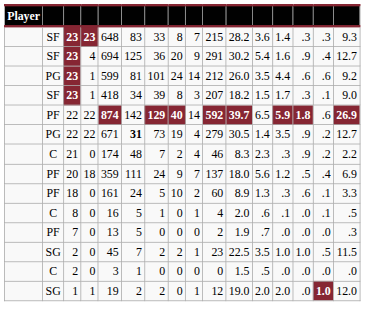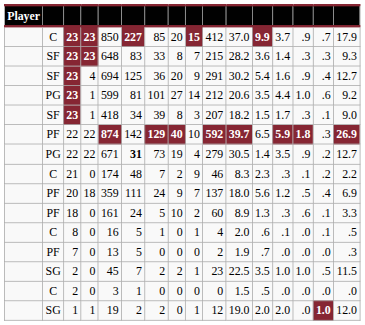 <table class="wikitable sortable" style="font-size: 95%; text-align:right;">
 <tr>
 <th style="background:#010101; color:#FFFFFF; border-top:#862633 3px solid; border-bottom:#862633 3px solid;">Player</th>
 <th style="background:#010101; color:#FFFFFF; border-top:#862633 3px solid; border-bottom:#862633 3px solid;"></th>
 <th style="background:#010101; color:#FFFFFF; border-top:#862633 3px solid; border-bottom:#862633 3px solid;"></th>
 <th style="background:#010101; color:#FFFFFF; border-top:#862633 3px solid; border-bottom:#862633 3px solid;"></th>
 <th style="background:#010101; color:#FFFFFF; border-top:#862633 3px solid; border-bottom:#862633 3px solid;"></th>
 <th style="background:#010101; color:#FFFFFF; border-top:#862633 3px solid; border-bottom:#862633 3px solid;"></th>
 <th style="background:#010101; color:#FFFFFF; border-top:#862633 3px solid; border-bottom:#862633 3px solid;"></th>
 <th style="background:#010101; color:#FFFFFF; border-top:#862633 3px solid; border-bottom:#862633 3px solid;"></th>
 <th style="background:#010101; color:#FFFFFF; border-top:#862633 3px solid; border-bottom:#862633 3px solid;"></th>
 <th style="background:#010101; color:#FFFFFF; border-top:#862633 3px solid; border-bottom:#862633 3px solid;"></th>
 <th style="background:#010101; color:#FFFFFF; border-top:#862633 3px solid; border-bottom:#862633 3px solid;"></th>
 <th style="background:#010101; color:#FFFFFF; border-top:#862633 3px solid; border-bottom:#862633 3px solid;"></th>
 <th style="background:#010101; color:#FFFFFF; border-top:#862633 3px solid; border-bottom:#862633 3px solid;"></th>
 <th style="background:#010101; color:#FFFFFF; border-top:#862633 3px solid; border-bottom:#862633 3px solid;"></th>
 <th style="background:#010101; color:#FFFFFF; border-top:#862633 3px solid; border-bottom:#862633 3px solid;"></th>
 <th style="background:#010101; color:#FFFFFF; border-top:#862633 3px solid; border-bottom:#862633 3px solid;"></th>
+</tr>
+<tr>
+<td style="text-align:left;"></td>
+<td style="text-align:center;">C</td>
+<td style="background:#862633; color:#FFFFFF;"><strong>23</strong></td>
+<td style="background:#862633; color:#FFFFFF;"><strong>23</strong></td>
+<td>850</td>
+<td style="background:#862633; color:#FFFFFF;"><strong>227</strong></td>
+<td>85</td>
+<td>20</td>
+<td style="background:#862633; color:#FFFFFF;"><strong>15</strong></td>
+<td>412</td>
+<td>37.0</td>
+<td style="background:#862633; color:#FFFFFF;"><strong>9.9</strong></td>
+<td>3.7</td>
+<td>.9</td>
+<td>.7</td>
+<td>17.9</td>
 </tr>
 <tr>
 <td style="text-align:left;"></td>
 <td style="text-align:center;">SF</td>
 <td style="background:#862633; color:#FFFFFF;"><strong>23</strong></td>
 <td style="background:#862633; color:#FFFFFF;"><strong>23</strong></td>
 <td>648</td>
 <td>83</td>
 <td>33</td>
 <td>8</td>
 <td>7</td>
 <td>215</td>
 <td>28.2</td>
 <td>3.6</td>
 <td>1.4</td>
 <td>.3</td>
 <td>.3</td>
 <td>9.3</td>
 </tr>
 <tr>
 <td style="text-align:left;"></td>
 <td style="text-align:center;">SF</td>
 <td style="background:#862633; color:#FFFFFF;"><strong>23</strong></td>
 <td>4</td>
 <td>694</td>
 <td>125</td>
 <td>36</td>
 <td>20</td>
 <td>9</td>
 <td>291</td>
 <td>30.2</td>
 <td>5.4</td>
 <td>1.6</td>
 <td>.9</td>
 <td>.4</td>
 <td>12.7</td>
 </tr>
 <tr>
 <td style="text-align:left;"></td>
 <td style="text-align:center;">PG</td>
 <td style="background:#862633; color:#FFFFFF;"><strong>23</strong></td>
 <td>1</td>
 <td>599</td>
 <td>81</td>
 <td>101</td>
-<td>24</td>
+<td>27</td>
 <td>14</td>
 <td>212</td>
-<td>26.0</td>
+<td>20.6</td>
 <td>3.5</td>
 <td>4.4</td>
-<td>.6</td>
+<td>1.0</td>
 <td>.6</td>
 <td>9.2</td>
 </tr>
 <tr>
 <td style="text-align:left;"></td>
 <td style="text-align:center;">SF</td>
 <td style="background:#862633; color:#FFFFFF;"><strong>23</strong></td>
 <td>1</td>
 <td>418</td>
 <td>34</td>
 <td>39</td>
 <td>8</td>
 <td>3</td>
 <td>207</td>
 <td>18.2</td>
 <td>1.5</td>
 <td>1.7</td>
 <td>.3</td>
 <td>.1</td>
 <td>9.0</td>
 </tr>
 <tr>
 <td style="text-align:left;"></td>
 <td style="text-align:center;">PF</td>
 <td>22</td>
 <td>22</td>
 <td style="background:#862633; color:#FFFFFF;"><strong>874</strong></td>
 <td>142</td>
 <td style="background:#862633; color:#FFFFFF;"><strong>129</strong></td>
 <td style="background:#862633; color:#FFFFFF;"><strong>40</strong></td>
-<td>14</td>
+<td>10</td>
 <td style="background:#862633; color:#FFFFFF;"><strong>592</strong></td>
 <td style="background:#862633; color:#FFFFFF;"><strong>39.7</strong></td>
 <td>6.5</td>
 <td style="background:#862633; color:#FFFFFF;"><strong>5.9</strong></td>
 <td style="background:#862633; color:#FFFFFF;"><strong>1.8</strong></td>
-<td>.6</td>
+<td>.3</td>
 <td style="background:#862633; color:#FFFFFF;"><strong>26.9</strong></td>
 </tr>
 <tr>
 <td style="text-align:left;"></td>
 <td style="text-align:center;">PG</td>
 <td>22</td>
 <td>22</td>
 <td>671</td>
 <td><strong>31</strong></td>
 <td>73</td>
 <td>19</td>
 <td>4</td>
 <td>279</td>
 <td>30.5</td>
 <td>1.4</td>
 <td>3.5</td>
 <td>.9</td>
 <td>.2</td>
 <td>12.7</td>
 </tr>
 <tr>
 <td style="text-align:left;"></td>
 <td style="text-align:center;">C</td>
 <td>21</td>
 <td>0</td>
 <td>174</td>
 <td>48</td>
 <td>7</td>
 <td>2</td>
-<td>4</td>
+<td>9</td>
 <td>46</td>
 <td>8.3</td>
 <td>2.3</td>
 <td>.3</td>
-<td>.9</td>
+<td>.1</td>
 <td>.2</td>
 <td>2.2</td>
 </tr>
 <tr>
 <td style="text-align:left;"></td>
 <td style="text-align:center;">PF</td>
 <td>20</td>
 <td>18</td>
 <td>359</td>
 <td>111</td>
 <td>24</td>
 <td>9</td>
 <td>7</td>
 <td>137</td>
 <td>18.0</td>
 <td>5.6</td>
 <td>1.2</td>
 <td>.5</td>
 <td>.4</td>
 <td>6.9</td>
 </tr>
 <tr>
 <td style="text-align:left;"></td>
 <td style="text-align:center;">PF</td>
 <td>18</td>
 <td>0</td>
 <td>161</td>
 <td>24</td>
 <td>5</td>
 <td>10</td>
 <td>2</td>
 <td>60</td>
 <td>8.9</td>
 <td>1.3</td>
 <td>.3</td>
 <td>.6</td>
 <td>.1</td>
 <td>3.3</td>
 </tr>
 <tr>
 <td style="text-align:left;"></td>
 <td style="text-align:center;">C</td>
 <td>8</td>
 <td>0</td>
 <td>16</td>
 <td>5</td>
 <td>1</td>
 <td>0</td>
 <td>1</td>
 <td>4</td>
 <td>2.0</td>
 <td>.6</td>
 <td>.1</td>
 <td>.0</td>
 <td>.1</td>
 <td>.5</td>
 </tr>
 <tr>
 <td style="text-align:left;"></td>
 <td style="text-align:center;">PF</td>
 <td>7</td>
 <td>0</td>
 <td>13</td>
 <td>5</td>
 <td>0</td>
 <td>0</td>
 <td>0</td>
 <td>2</td>
 <td>1.9</td>
 <td>.7</td>
 <td>.0</td>
 <td>.0</td>
 <td>.0</td>
 <td>.3</td>
 </tr>
 <tr>
 <td style="text-align:left;"></td>
 <td style="text-align:center;">SG</td>
 <td>2</td>
 <td>0</td>
 <td>45</td>
 <td>7</td>
 <td>2</td>
 <td>2</td>
 <td>1</td>
 <td>23</td>
 <td>22.5</td>
 <td>3.5</td>
 <td>1.0</td>
 <td>1.0</td>
 <td>.5</td>
 <td>11.5</td>
 </tr>
 <tr>
 <td style="text-align:left;"></td>
 <td style="text-align:center;">C</td>
 <td>2</td>
 <td>0</td>
 <td>3</td>
 <td>1</td>
 <td>0</td>
 <td>0</td>
 <td>0</td>
 <td>0</td>
 <td>1.5</td>
 <td>.5</td>
 <td>.0</td>
 <td>.0</td>
 <td>.0</td>
 <td>.0</td>
 </tr>
 <tr>
 <td style="text-align:left;"></td>
 <td style="text-align:center;">SG</td>
 <td>1</td>
 <td>1</td>
 <td>19</td>
 <td>2</td>
 <td>2</td>
 <td>0</td>
 <td>1</td>
 <td>12</td>
 <td>19.0</td>
 <td>2.0</td>
 <td>2.0</td>
 <td>.0</td>
 <td style="background:#862633; color:#FFFFFF;"><strong>1.0</strong></td>
 <td>12.0</td>
 </tr>
 </table>
